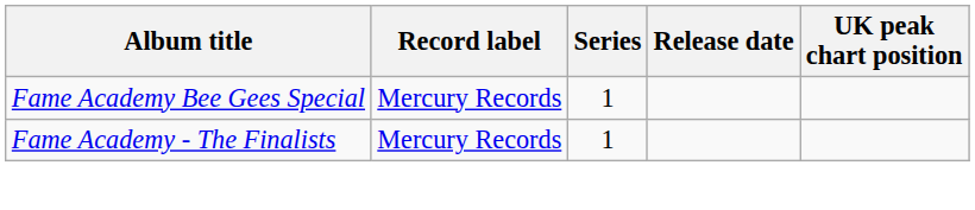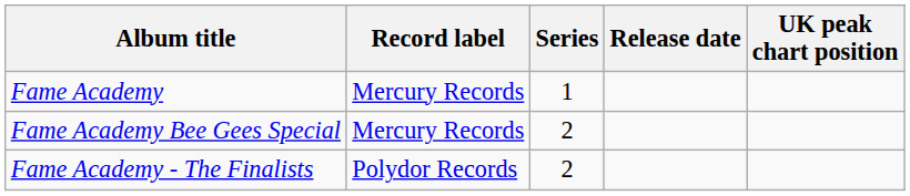 <table class="wikitable sortable">
 <tr>
 <th>Album title</th>
 <th>Record label</th>
 <th>Series</th>
 <th>Release date</th>
 <th>UK peak<br>chart position</th>
 </tr>
 <tr>
-<td><em><a href='#'>Fame Academy Bee Gees Special</a></em></td>
+<td><em><a href='#'>Fame Academy</a></em></td>
 <td><a href='#'>Mercury Records</a></td>
 <td align="center">1</td>
 <td></td>
 <td align="center"></td>
 </tr>
 <tr>
+<td><em><a href='#'>Fame Academy Bee Gees Special</a></em></td>
+<td><a href='#'>Mercury Records</a></td>
+<td align="center">2</td>
+<td></td>
+<td align="center"></td>
+</tr>
+<tr>
 <td><em><a href='#'>Fame Academy - The Finalists</a></em></td>
-<td><a href='#'>Mercury Records</a></td>
-<td align="center">1</td>
+<td><a href='#'>Polydor Records</a></td>
+<td align="center">2</td>
 <td></td>
 <td align="center"></td>
 </tr>
 </table>
